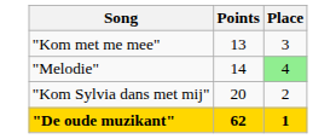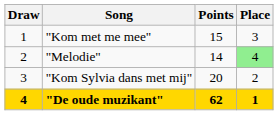 <table class="sortable wikitable" style="margin: 1em auto 1em auto; text-align:center">
 <tr>
+<th>Draw</th>
 <th>Song</th>
 <th>Points</th>
 <th>Place</th>
 </tr>
 <tr>
+<td>1</td>
 <td align="left">"Kom met me mee"</td>
-<td>13</td>
+<td>15</td>
 <td>3</td>
 </tr>
 <tr>
+<td>2</td>
 <td align="left">"Melodie"</td>
 <td>14</td>
 <td style="background: lightgreen;">4</td>
 </tr>
 <tr>
+<td>3</td>
 <td align="left">"Kom Sylvia dans met mij"</td>
 <td>20</td>
 <td>2</td>
 </tr>
 <tr style="font-weight:bold; background:gold;">
+<td>4</td>
 <td align="left">"De oude muzikant"</td>
 <td>62</td>
 <td>1</td>
 </tr>
 </table>
